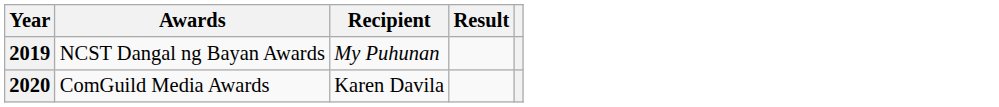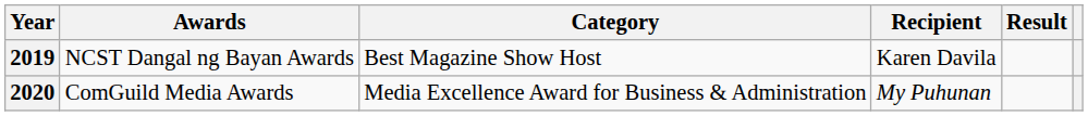 <table class="wikitable">
 <tr>
 <th>Year</th>
 <th>Awards</th>
+<th>Category</th>
 <th>Recipient</th>
 <th>Result</th>
 <th></th>
 </tr>
 <tr>
 <th>2019</th>
 <td>NCST Dangal ng Bayan Awards</td>
-<td><em>My Puhunan</em></td>
+<td>Best Magazine Show Host</td>
+<td>Karen Davila</td>
 <td></td>
 <th></th>
 </tr>
 <tr>
 <th>2020</th>
 <td>ComGuild Media Awards</td>
-<td>Karen Davila</td>
+<td>Media Excellence Award for Business & Administration</td>
+<td><em>My Puhunan</em></td>
 <td></td>
 <th></th>
 </tr>
 </table>
